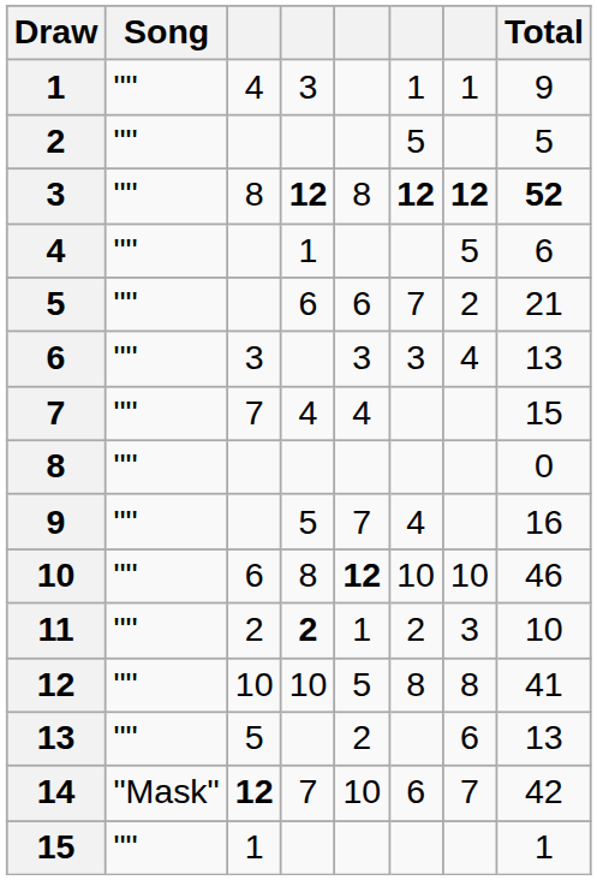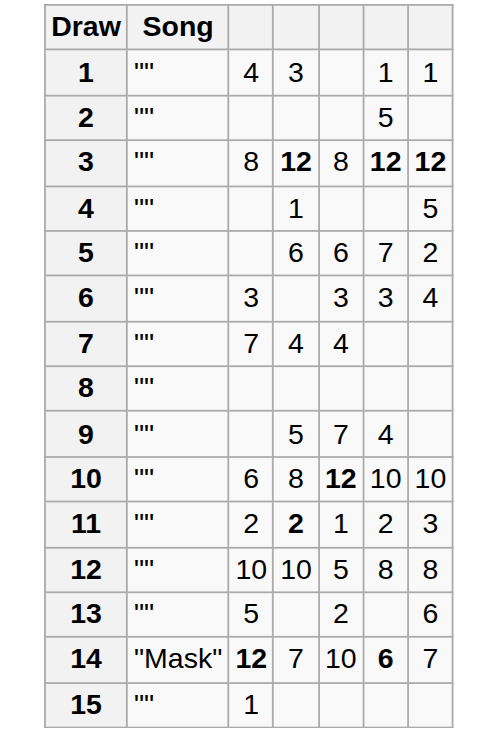 <table class="wikitable collapsible plainrowheaders" style="margin: 1em auto 1em auto; text-align:center;">
 <tr>
 <th>Draw</th>
 <th>Song</th>
 <th><small></small></th>
 <th><small></small></th>
 <th><small></small></th>
 <th><small></small></th>
 <th><small></small></th>
-<th>Total</th>
 </tr>
 <tr>
 <th scope="row" style="text-align:center;">1</th>
 <td align="left">""</td>
 <td>4</td>
 <td>3</td>
 <td></td>
 <td>1</td>
 <td>1</td>
-<td>9</td>
 </tr>
 <tr>
 <th scope="row" style="text-align:center;">2</th>
 <td align="left">""</td>
 <td></td>
 <td></td>
 <td></td>
 <td>5</td>
 <td></td>
-<td>5</td>
 </tr>
 <tr>
 <th scope="row" style="text-align:center;">3</th>
 <td align="left">""</td>
 <td>8</td>
 <td><strong>12</strong></td>
 <td>8</td>
 <td><strong>12</strong></td>
 <td><strong>12</strong></td>
-<td><strong>52</strong></td>
 </tr>
 <tr>
 <th scope="row" style="text-align:center;">4</th>
 <td align="left">""</td>
 <td></td>
 <td>1</td>
 <td></td>
 <td></td>
 <td>5</td>
-<td>6</td>
 </tr>
 <tr>
 <th scope="row" style="text-align:center;">5</th>
 <td align="left">""</td>
 <td></td>
 <td>6</td>
 <td>6</td>
 <td>7</td>
 <td>2</td>
-<td>21</td>
 </tr>
 <tr>
 <th scope="row" style="text-align:center;">6</th>
 <td align="left">""</td>
 <td>3</td>
 <td></td>
 <td>3</td>
 <td>3</td>
 <td>4</td>
-<td>13</td>
 </tr>
 <tr>
 <th scope="row" style="text-align:center;">7</th>
 <td align="left">""</td>
 <td>7</td>
 <td>4</td>
 <td>4</td>
 <td></td>
 <td></td>
-<td>15</td>
 </tr>
 <tr>
 <th scope="row" style="text-align:center;">8</th>
 <td align="left">""</td>
 <td></td>
 <td></td>
 <td></td>
 <td></td>
 <td></td>
-<td>0</td>
 </tr>
 <tr>
 <th scope="row" style="text-align:center;">9</th>
 <td align="left">""</td>
 <td></td>
 <td>5</td>
 <td>7</td>
 <td>4</td>
 <td></td>
-<td>16</td>
 </tr>
 <tr>
 <th scope="row" style="text-align:center;">10</th>
 <td align="left">""</td>
 <td>6</td>
 <td>8</td>
 <td><strong>12</strong></td>
 <td>10</td>
 <td>10</td>
-<td>46</td>
 </tr>
 <tr>
 <th scope="row" style="text-align:center;">11</th>
 <td align="left">""</td>
 <td>2</td>
 <td><strong>2</strong></td>
 <td>1</td>
 <td>2</td>
 <td>3</td>
-<td>10</td>
 </tr>
 <tr>
 <th scope="row" style="text-align:center;">12</th>
 <td align="left">""</td>
 <td>10</td>
 <td>10</td>
 <td>5</td>
 <td>8</td>
 <td>8</td>
-<td>41</td>
 </tr>
 <tr>
 <th scope="row" style="text-align:center;">13</th>
 <td align="left">""</td>
 <td>5</td>
 <td></td>
 <td>2</td>
 <td></td>
 <td>6</td>
-<td>13</td>
 </tr>
 <tr>
 <th scope="row" style="text-align:center;">14</th>
 <td align="left">"Mask"</td>
 <td><strong>12</strong></td>
 <td>7</td>
 <td>10</td>
-<td>6</td>
+<td><strong>6</strong></td>
 <td>7</td>
-<td>42</td>
 </tr>
 <tr>
 <th scope="row" style="text-align:center;">15</th>
 <td align="left">""</td>
 <td>1</td>
 <td></td>
 <td></td>
 <td></td>
 <td></td>
-<td>1</td>
 </tr>
 </table>
